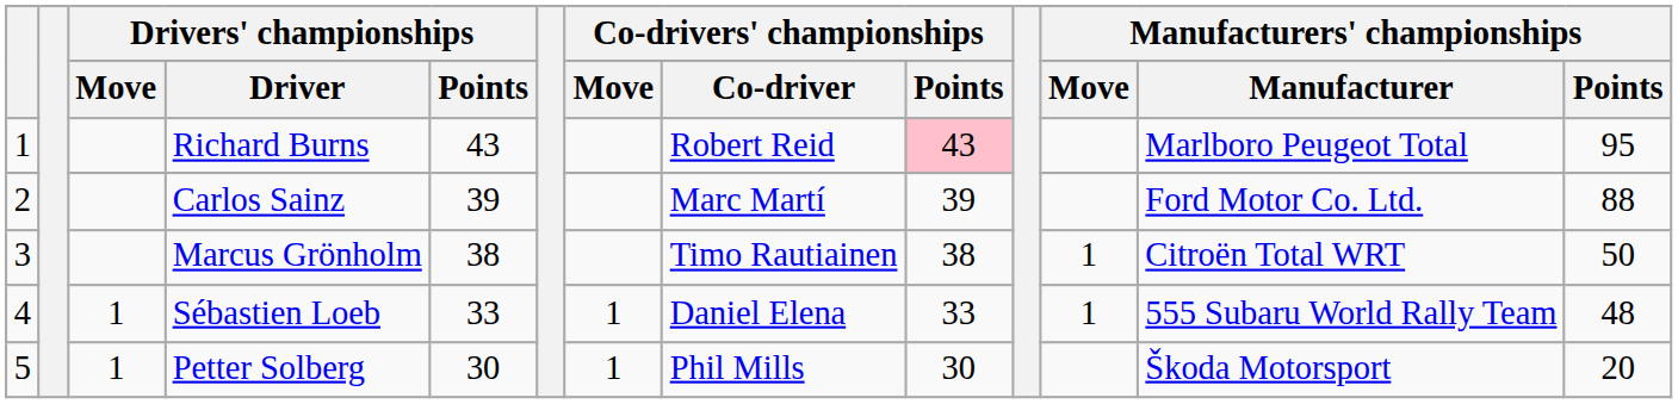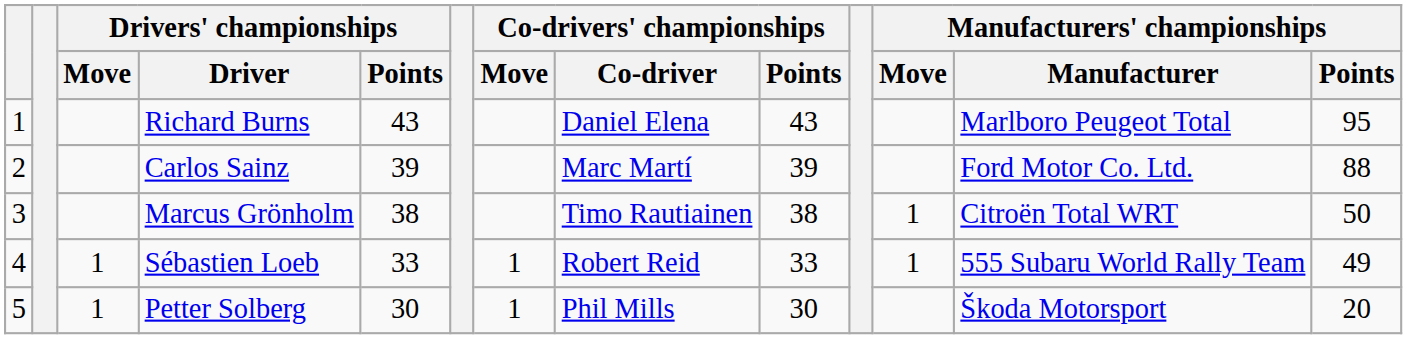 <table class="wikitable" style="font-size:85%;">
 <tr>
 <th rowspan="2"></th>
 <th rowspan="7" style="width:5px;"></th>
 <th colspan="3">Drivers' championships</th>
 <th rowspan="7" style="width:5px;"></th>
 <th colspan="3" nowrap>Co-drivers' championships</th>
 <th rowspan="7" style="width:5px;"></th>
 <th colspan="3" nowrap>Manufacturers' championships</th>
 </tr>
 <tr>
 <th>Move</th>
 <th>Driver</th>
 <th>Points</th>
 <th>Move</th>
 <th>Co-driver</th>
 <th>Points</th>
 <th>Move</th>
 <th>Manufacturer</th>
 <th>Points</th>
 </tr>
 <tr>
 <td align="center">1</td>
 <td align="center"></td>
 <td> <a href='#'>Richard Burns</a></td>
 <td align="center">43</td>
 <td align="center"></td>
-<td> <a href='#'>Robert Reid</a></td>
-<td align="center" style="background: pink;">43</td>
+<td> <a href='#'>Daniel Elena</a></td>
+<td align="center">43</td>
 <td align="center"></td>
 <td> <a href='#'>Marlboro Peugeot Total</a></td>
 <td align="center">95</td>
 </tr>
 <tr>
 <td align="center">2</td>
 <td align="center"></td>
 <td> <a href='#'>Carlos Sainz</a></td>
 <td align="center">39</td>
 <td align="center"></td>
 <td> <a href='#'>Marc Martí</a></td>
 <td align="center">39</td>
 <td align="center"></td>
 <td> <a href='#'>Ford Motor Co. Ltd.</a></td>
 <td align="center">88</td>
 </tr>
 <tr>
 <td align="center">3</td>
 <td align="center"></td>
 <td> <a href='#'>Marcus Grönholm</a></td>
 <td align="center">38</td>
 <td align="center"></td>
 <td> <a href='#'>Timo Rautiainen</a></td>
 <td align="center">38</td>
 <td align="center"> 1</td>
 <td> <a href='#'>Citroën Total WRT</a></td>
 <td align="center">50</td>
 </tr>
 <tr>
 <td align="center">4</td>
 <td align="center"> 1</td>
 <td> <a href='#'>Sébastien Loeb</a></td>
 <td align="center">33</td>
 <td align="center"> 1</td>
-<td> <a href='#'>Daniel Elena</a></td>
+<td> <a href='#'>Robert Reid</a></td>
 <td align="center">33</td>
 <td align="center"> 1</td>
 <td> <a href='#'>555 Subaru World Rally Team</a></td>
-<td align="center">48</td>
+<td align="center">49</td>
 </tr>
 <tr>
 <td align="center">5</td>
 <td align="center"> 1</td>
 <td> <a href='#'>Petter Solberg</a></td>
 <td align="center">30</td>
 <td align="center"> 1</td>
 <td> <a href='#'>Phil Mills</a></td>
 <td align="center">30</td>
 <td align="center"></td>
 <td> <a href='#'>Škoda Motorsport</a></td>
 <td align="center">20</td>
 </tr>
 </table>
